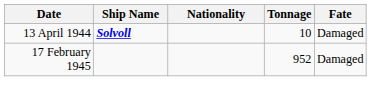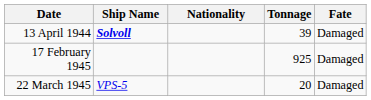 <table class="wikitable sortable">
 <tr>
 <th width="110px">Date</th>
 <th width="90px">Ship Name</th>
 <th width="120px">Nationality</th>
 <th width="25px">Tonnage</th>
 <th width="50px">Fate</th>
 </tr>
 <tr>
 <td align="right">13 April 1944</td>
 <td align="left"><strong><a href='#'><em>Solvoll</em></a></strong></td>
 <td align="left"></td>
-<td align="right">10</td>
+<td align="right">39</td>
 <td align="left">Damaged</td>
 </tr>
 <tr>
 <td align="right">17 February 1945</td>
 <td align="left"></td>
 <td align="left"></td>
-<td align="right">952</td>
+<td align="right">925</td>
+<td align="left">Damaged</td>
+</tr>
+<tr>
+<td align="right">22 March 1945</td>
+<td align="left"><a href='#'><em>VPS-5</em></a></td>
+<td align="left"></td>
+<td align="right">20</td>
 <td align="left">Damaged</td>
 </tr>
 </table>
